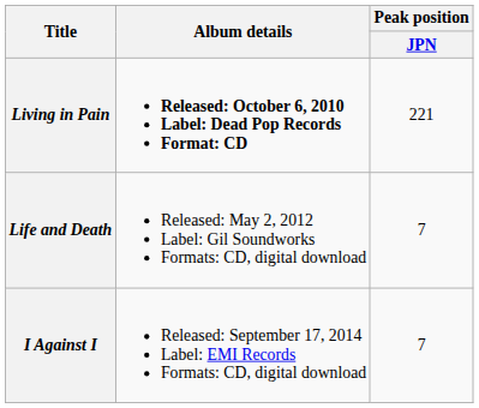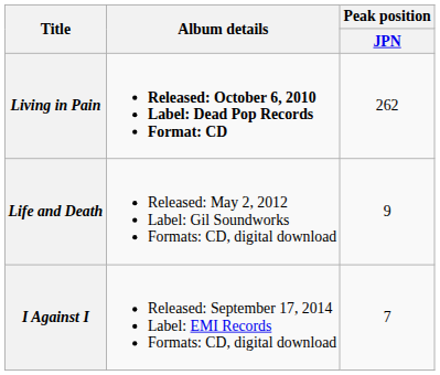 <table class="wikitable plainrowheaders">
 <tr>
 <th scope="col" rowspan="2">Title</th>
 <th scope="col" rowspan="2">Album details</th>
 <th scope="col" colspan="1">Peak position</th>
 </tr>
 <tr>
 <th scope="col"><a href='#'>JPN</a><br></th>
 </tr>
 <tr>
 <th scope="row"><em>Living in Pain</em></th>
 <td><strong><br><ul><li>Released: October 6, 2010</li><li>Label: Dead Pop Records</li><li>Format: CD</li></ul></strong></td>
-<td align="center">221</td>
+<td align="center">262</td>
 </tr>
 <tr>
 <th scope="row"><em>Life and Death</em></th>
 <td><br><ul><li>Released: May 2, 2012</li><li>Label: Gil Soundworks</li><li>Formats: CD, digital download</li></ul></td>
-<td align="center">7</td>
+<td align="center">9</td>
 </tr>
 <tr>
 <th scope="row"><em>I Against I</em></th>
 <td><br><ul><li>Released: September 17, 2014</li><li>Label: <a href='#'>EMI Records</a></li><li>Formats: CD, digital download</li></ul></td>
 <td align="center">7</td>
 </tr>
 </table>
